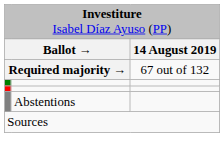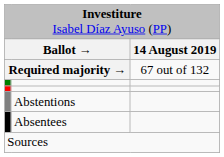 <table class="wikitable" style="text-align:center;">
 <tr>
 <td colspan="3" align="center" bgcolor="#C0C0C0"><strong>Investiture</strong><br><a href='#'>Isabel Díaz Ayuso</a> (<a href='#'>PP</a>)</td>
 </tr>
 <tr>
 <th colspan="2" width="150px">Ballot →</th>
 <th>14 August 2019</th>
 </tr>
 <tr>
 <th colspan="2">Required majority →</th>
 <td>67 out of 132 </td>
 </tr>
 <tr>
 <th width="1px" style="background:green;"></th>
 <td align="left"></td>
 <td></td>
 </tr>
 <tr>
 <th style="background:red;"></th>
 <td align="left"></td>
 <td></td>
 </tr>
 <tr>
 <th style="background:gray;"></th>
 <td align="left">Abstentions</td>
 <td></td>
 </tr>
 <tr>
+<th style="background:black;"></th>
+<td align="left">Absentees</td>
+<td></td>
+</tr>
+<tr>
 <td align="left" colspan="3">Sources</td>
 </tr>
 </table>
